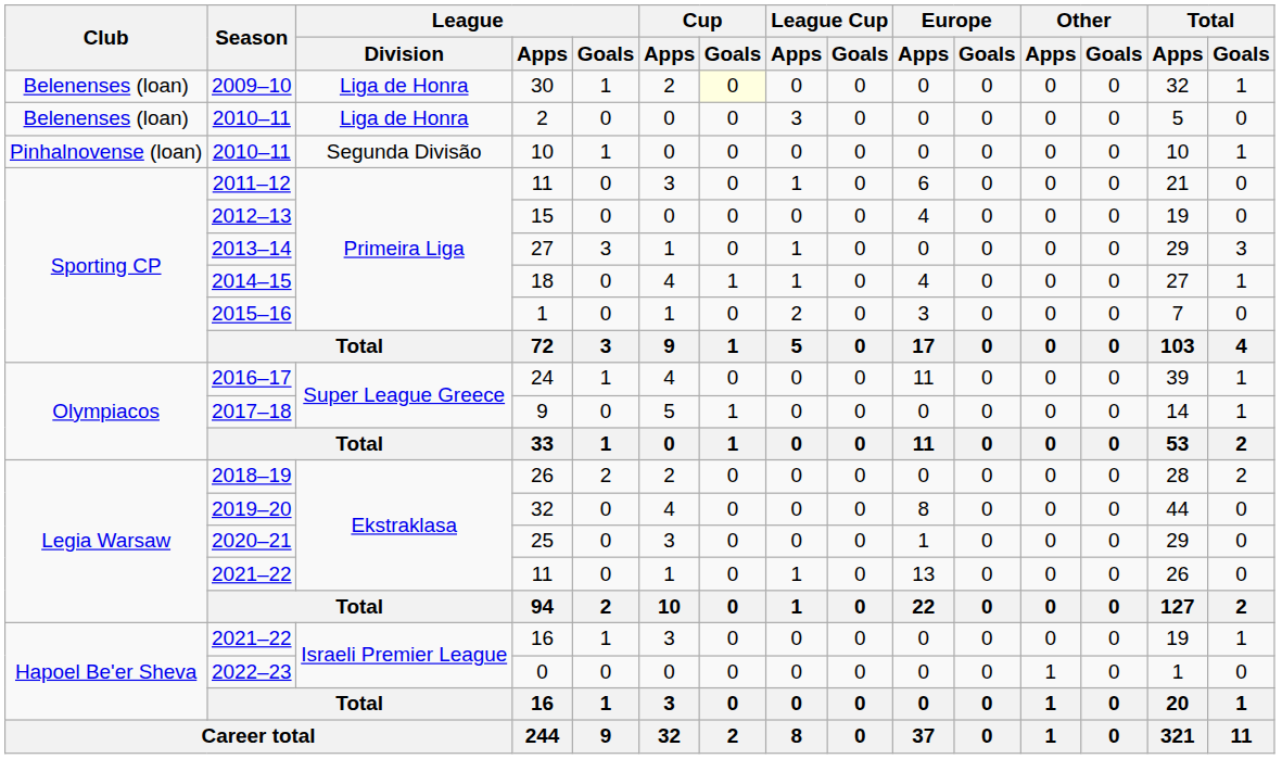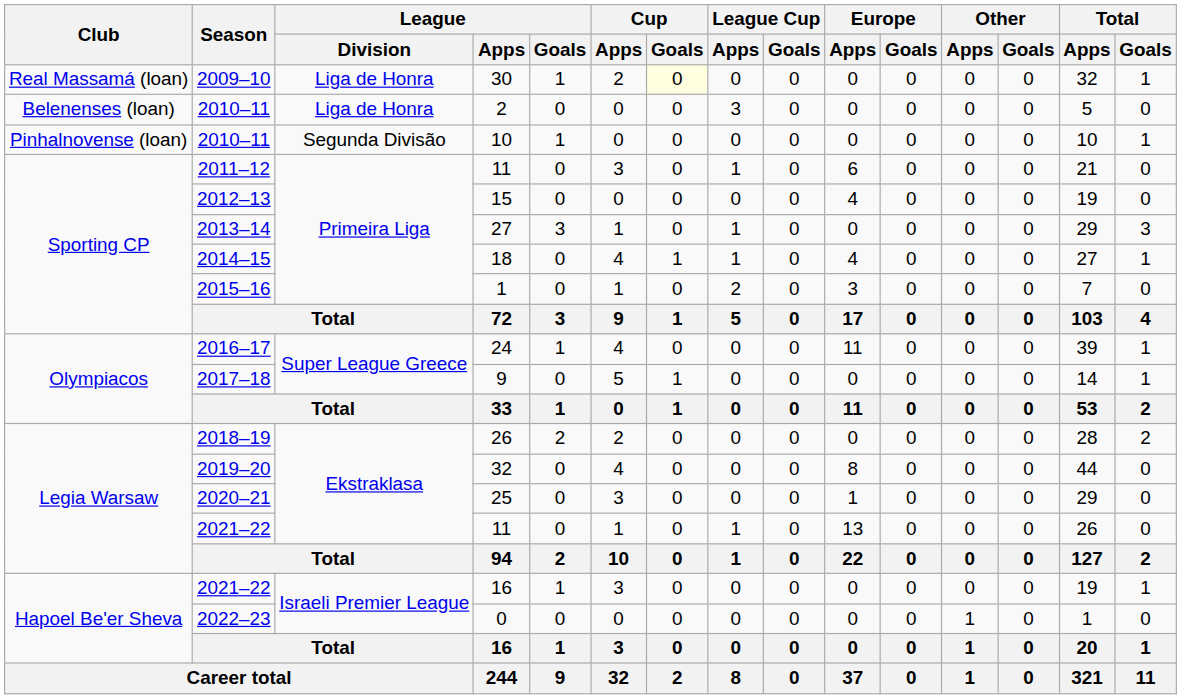 <table class="wikitable" style="text-align:center">
 <tr>
 <th rowspan="2">Club</th>
 <th rowspan="2">Season</th>
 <th colspan="3">League</th>
 <th colspan="2">Cup</th>
 <th colspan="2">League Cup</th>
 <th colspan="2">Europe</th>
 <th colspan="2">Other</th>
 <th colspan="2">Total</th>
 </tr>
 <tr>
 <th>Division</th>
 <th>Apps</th>
 <th>Goals</th>
 <th>Apps</th>
 <th>Goals</th>
 <th>Apps</th>
 <th>Goals</th>
 <th>Apps</th>
 <th>Goals</th>
 <th>Apps</th>
 <th>Goals</th>
 <th>Apps</th>
 <th>Goals</th>
 </tr>
 <tr>
-<td><a href='#'>Belenenses</a> (loan)</td>
+<td><a href='#'>Real Massamá</a> (loan)</td>
 <td><a href='#'>2009–10</a></td>
 <td><a href='#'>Liga de Honra</a></td>
 <td>30</td>
 <td>1</td>
 <td>2</td>
 <td style="background: lightyellow;">0</td>
 <td>0</td>
 <td>0</td>
 <td>0</td>
 <td>0</td>
 <td>0</td>
 <td>0</td>
 <td>32</td>
 <td>1</td>
 </tr>
 <tr>
 <td><a href='#'>Belenenses</a> (loan)</td>
 <td><a href='#'>2010–11</a></td>
 <td><a href='#'>Liga de Honra</a></td>
 <td>2</td>
 <td>0</td>
 <td>0</td>
 <td>0</td>
 <td>3</td>
 <td>0</td>
 <td>0</td>
 <td>0</td>
 <td>0</td>
 <td>0</td>
 <td>5</td>
 <td>0</td>
 </tr>
 <tr>
 <td><a href='#'>Pinhalnovense</a> (loan)</td>
 <td><a href='#'>2010–11</a></td>
 <td>Segunda Divisão</td>
 <td>10</td>
 <td>1</td>
 <td>0</td>
 <td>0</td>
 <td>0</td>
 <td>0</td>
 <td>0</td>
 <td>0</td>
 <td>0</td>
 <td>0</td>
 <td>10</td>
 <td>1</td>
 </tr>
 <tr>
 <td rowspan="6"><a href='#'>Sporting CP</a></td>
 <td><a href='#'>2011–12</a></td>
 <td rowspan="5"><a href='#'>Primeira Liga</a></td>
 <td>11</td>
 <td>0</td>
 <td>3</td>
 <td>0</td>
 <td>1</td>
 <td>0</td>
 <td>6</td>
 <td>0</td>
 <td>0</td>
 <td>0</td>
 <td>21</td>
 <td>0</td>
 </tr>
 <tr>
 <td><a href='#'>2012–13</a></td>
 <td>15</td>
 <td>0</td>
 <td>0</td>
 <td>0</td>
 <td>0</td>
 <td>0</td>
 <td>4</td>
 <td>0</td>
 <td>0</td>
 <td>0</td>
 <td>19</td>
 <td>0</td>
 </tr>
 <tr>
 <td><a href='#'>2013–14</a></td>
 <td>27</td>
 <td>3</td>
 <td>1</td>
 <td>0</td>
 <td>1</td>
 <td>0</td>
 <td>0</td>
 <td>0</td>
 <td>0</td>
 <td>0</td>
 <td>29</td>
 <td>3</td>
 </tr>
 <tr>
 <td><a href='#'>2014–15</a></td>
 <td>18</td>
 <td>0</td>
 <td>4</td>
 <td>1</td>
 <td>1</td>
 <td>0</td>
 <td>4</td>
 <td>0</td>
 <td>0</td>
 <td>0</td>
 <td>27</td>
 <td>1</td>
 </tr>
 <tr>
 <td><a href='#'>2015–16</a></td>
 <td>1</td>
 <td>0</td>
 <td>1</td>
 <td>0</td>
 <td>2</td>
 <td>0</td>
 <td>3</td>
 <td>0</td>
 <td>0</td>
 <td>0</td>
 <td>7</td>
 <td>0</td>
 </tr>
 <tr>
 <th colspan="2">Total</th>
 <th>72</th>
 <th>3</th>
 <th>9</th>
 <th>1</th>
 <th>5</th>
 <th>0</th>
 <th>17</th>
 <th>0</th>
 <th>0</th>
 <th>0</th>
 <th>103</th>
 <th>4</th>
 </tr>
 <tr>
 <td rowspan="3"><a href='#'>Olympiacos</a></td>
 <td><a href='#'>2016–17</a></td>
 <td rowspan="2"><a href='#'>Super League Greece</a></td>
 <td>24</td>
 <td>1</td>
 <td>4</td>
 <td>0</td>
 <td>0</td>
 <td>0</td>
 <td>11</td>
 <td>0</td>
 <td>0</td>
 <td>0</td>
 <td>39</td>
 <td>1</td>
 </tr>
 <tr>
 <td><a href='#'>2017–18</a></td>
 <td>9</td>
 <td>0</td>
 <td>5</td>
 <td>1</td>
 <td>0</td>
 <td>0</td>
 <td>0</td>
 <td>0</td>
 <td>0</td>
 <td>0</td>
 <td>14</td>
 <td>1</td>
 </tr>
 <tr>
 <th colspan="2">Total</th>
 <th>33</th>
 <th>1</th>
 <th>0</th>
 <th>1</th>
 <th>0</th>
 <th>0</th>
 <th>11</th>
 <th>0</th>
 <th>0</th>
 <th>0</th>
 <th>53</th>
 <th>2</th>
 </tr>
 <tr>
 <td rowspan="5"><a href='#'>Legia Warsaw</a></td>
 <td><a href='#'>2018–19</a></td>
 <td rowspan="4"><a href='#'>Ekstraklasa</a></td>
 <td>26</td>
 <td>2</td>
 <td>2</td>
 <td>0</td>
 <td>0</td>
 <td>0</td>
 <td>0</td>
 <td>0</td>
 <td>0</td>
 <td>0</td>
 <td>28</td>
 <td>2</td>
 </tr>
 <tr>
 <td><a href='#'>2019–20</a></td>
 <td>32</td>
 <td>0</td>
 <td>4</td>
 <td>0</td>
 <td>0</td>
 <td>0</td>
 <td>8</td>
 <td>0</td>
 <td>0</td>
 <td>0</td>
 <td>44</td>
 <td>0</td>
 </tr>
 <tr>
 <td><a href='#'>2020–21</a></td>
 <td>25</td>
 <td>0</td>
 <td>3</td>
 <td>0</td>
 <td>0</td>
 <td>0</td>
 <td>1</td>
 <td>0</td>
 <td>0</td>
 <td>0</td>
 <td>29</td>
 <td>0</td>
 </tr>
 <tr>
 <td><a href='#'>2021–22</a></td>
 <td>11</td>
 <td>0</td>
 <td>1</td>
 <td>0</td>
 <td>1</td>
 <td>0</td>
 <td>13</td>
 <td>0</td>
 <td>0</td>
 <td>0</td>
 <td>26</td>
 <td>0</td>
 </tr>
 <tr>
 <th colspan="2">Total</th>
 <th>94</th>
 <th>2</th>
 <th>10</th>
 <th>0</th>
 <th>1</th>
 <th>0</th>
 <th>22</th>
 <th>0</th>
 <th>0</th>
 <th>0</th>
 <th>127</th>
 <th>2</th>
 </tr>
 <tr>
 <td rowspan="3"><a href='#'>Hapoel Be'er Sheva</a></td>
 <td><a href='#'>2021–22</a></td>
 <td rowspan="2"><a href='#'>Israeli Premier League</a></td>
 <td>16</td>
 <td>1</td>
 <td>3</td>
 <td>0</td>
 <td>0</td>
 <td>0</td>
 <td>0</td>
 <td>0</td>
 <td>0</td>
 <td>0</td>
 <td>19</td>
 <td>1</td>
 </tr>
 <tr>
 <td><a href='#'>2022–23</a></td>
 <td>0</td>
 <td>0</td>
 <td>0</td>
 <td>0</td>
 <td>0</td>
 <td>0</td>
 <td>0</td>
 <td>0</td>
 <td>1</td>
 <td>0</td>
 <td>1</td>
 <td>0</td>
 </tr>
 <tr>
 <th colspan="2">Total</th>
 <th>16</th>
 <th>1</th>
 <th>3</th>
 <th>0</th>
 <th>0</th>
 <th>0</th>
 <th>0</th>
 <th>0</th>
 <th>1</th>
 <th>0</th>
 <th>20</th>
 <th>1</th>
 </tr>
 <tr>
 <th colspan="3">Career total</th>
 <th>244</th>
 <th>9</th>
 <th>32</th>
 <th>2</th>
 <th>8</th>
 <th>0</th>
 <th>37</th>
 <th>0</th>
 <th>1</th>
 <th>0</th>
 <th>321</th>
 <th>11</th>
 </tr>
 </table>
